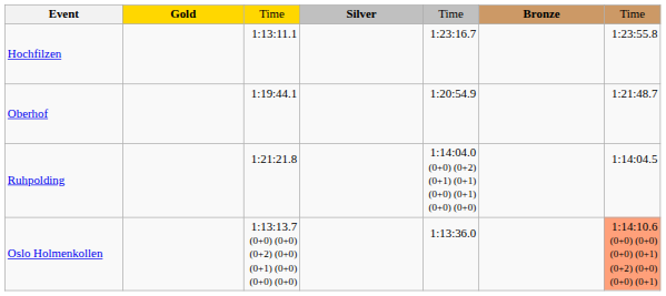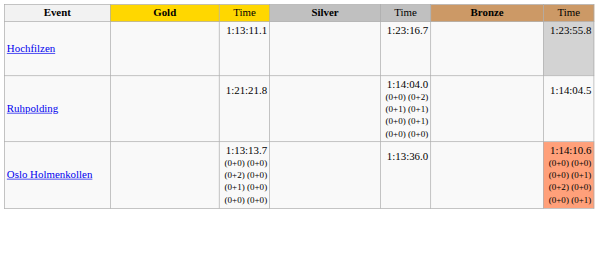 <table class="wikitable">
 <tr>
 <th width="180">Event</th>
 <th width="220" style="background:gold">Gold</th>
 <th width="70" style="background:gold;font-weight:normal">Time</th>
 <th width="220" style="background:silver">Silver</th>
 <th width="70" style="background:silver;font-weight:normal">Time</th>
 <th width="220" style="background:#CC9966">Bronze</th>
 <th width="70" style="background:#CC9966;font-weight:normal">Time</th>
 </tr>
 <tr>
 <td><a href='#'>Hochfilzen</a><br></td>
 <td></td>
 <td align="right">1:13:11.1 <br>  <br>  <br>  <br> </td>
 <td></td>
 <td align="right">1:23:16.7 <br>  <br>  <br>  <br> </td>
 <td></td>
-<td align="right">1:23:55.8 <br>  <br>  <br>  <br> </td>
-</tr>
-<tr>
-<td><a href='#'>Oberhof</a><br></td>
-<td></td>
-<td align="right">1:19:44.1 <br>  <br>  <br>  <br> </td>
-<td></td>
-<td align="right">1:20:54.9 <br>  <br>  <br>  <br> </td>
-<td></td>
-<td align="right">1:21:48.7 <br>  <br>  <br>  <br> </td>
+<td align="right" style="background: lightgrey;">1:23:55.8 <br>  <br>  <br>  <br> </td>
 </tr>
 <tr>
 <td><a href='#'>Ruhpolding</a><br></td>
 <td></td>
 <td align="right">1:21:21.8 <br>  <br>  <br>  <br> </td>
 <td></td>
 <td align="right">1:14:04.0<br><small>(0+0) (0+2)<br>(0+1) (0+1)<br>(0+0) (0+1)<br>(0+0) (0+0)<br></small></td>
 <td></td>
 <td align="right">1:14:04.5 <br>  <br>  <br>  <br> </td>
 </tr>
 <tr>
 <td><a href='#'>Oslo Holmenkollen</a><br></td>
 <td></td>
 <td align="right">1:13:13.7<br><small>(0+0) (0+0)<br>(0+2) (0+0)<br>(0+1) (0+0)<br>(0+0) (0+0)<br></small></td>
 <td></td>
 <td align="right">1:13:36.0 <br>  <br>  <br>  <br> </td>
 <td></td>
 <td align="right" style="background: lightsalmon;">1:14:10.6<br><small>(0+0) (0+0)<br>(0+0) (0+1)<br>(0+2) (0+0)<br>(0+0) (0+1)</small></td>
 </tr>
 </table>
